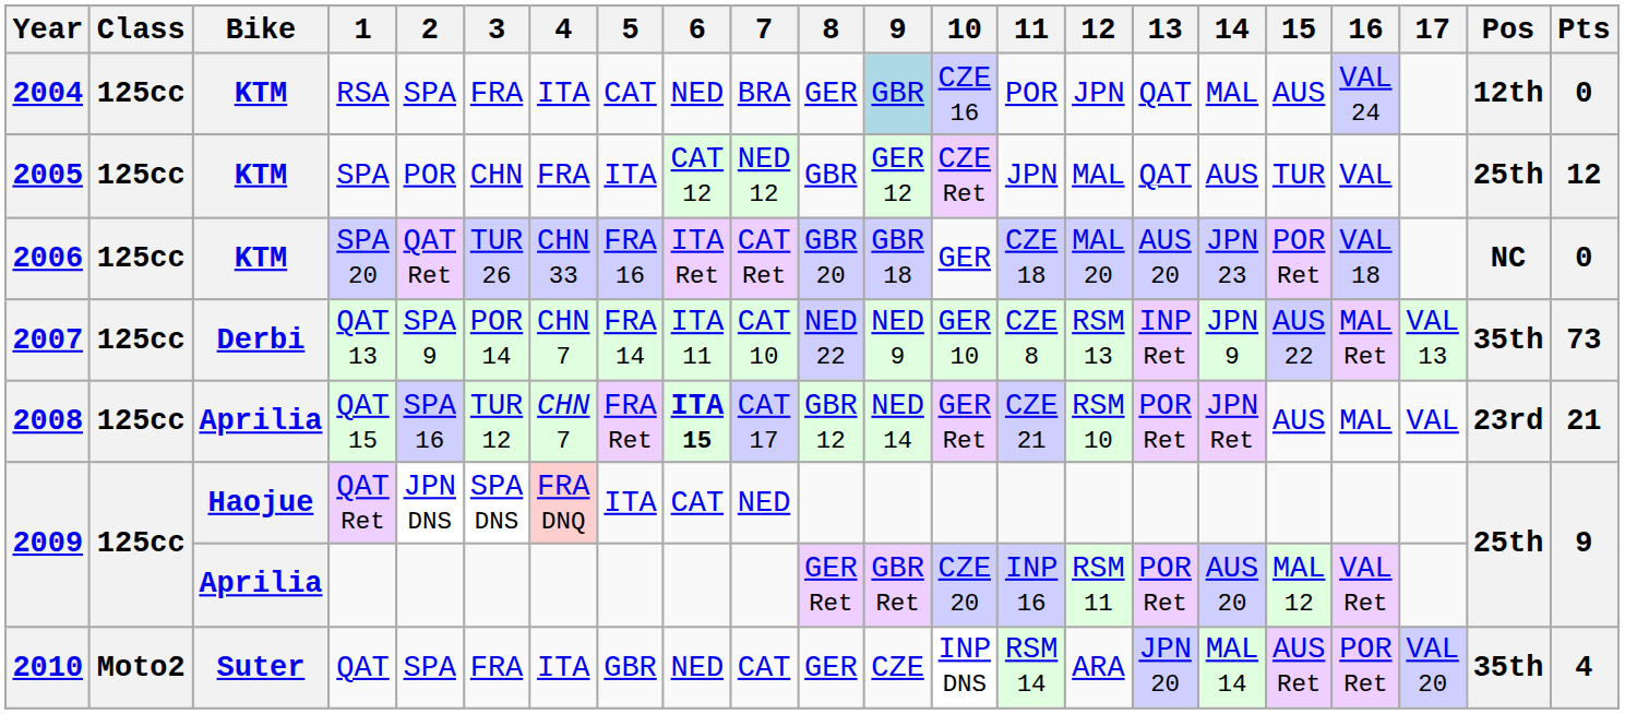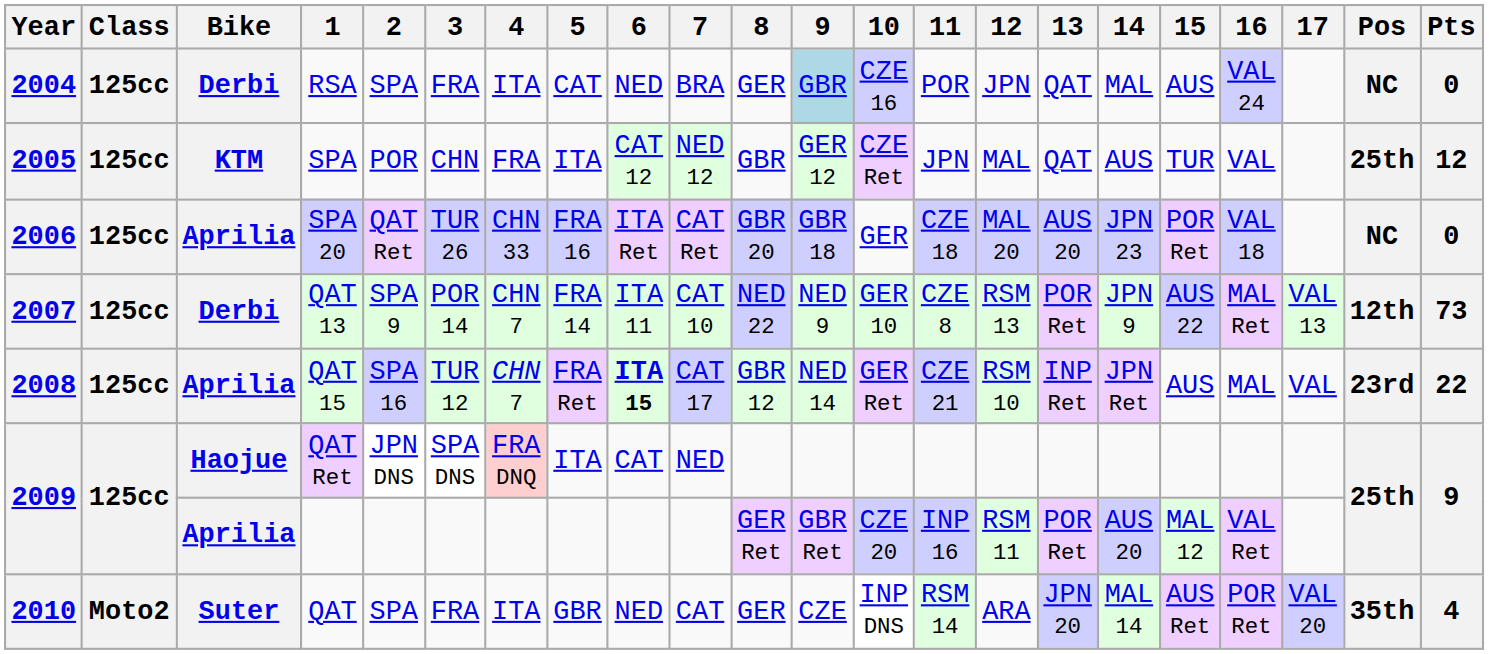 <table class="wikitable" style="text-align:center">
 <tr>
 <th>Year</th>
 <th>Class</th>
 <th>Bike</th>
 <th>1</th>
 <th>2</th>
 <th>3</th>
 <th>4</th>
 <th>5</th>
 <th>6</th>
 <th>7</th>
 <th>8</th>
 <th>9</th>
 <th>10</th>
 <th>11</th>
 <th>12</th>
 <th>13</th>
 <th>14</th>
 <th>15</th>
 <th>16</th>
 <th>17</th>
 <th>Pos</th>
 <th>Pts</th>
 </tr>
 <tr>
 <th align="left"><a href='#'>2004</a></th>
 <th align="left">125cc</th>
-<th align="left"><a href='#'>KTM</a></th>
+<th align="left"><a href='#'>Derbi</a></th>
 <td><a href='#'>RSA</a></td>
 <td><a href='#'>SPA</a></td>
 <td><a href='#'>FRA</a></td>
 <td><a href='#'>ITA</a></td>
 <td><a href='#'>CAT</a></td>
 <td><a href='#'>NED</a></td>
 <td><a href='#'>BRA</a></td>
 <td><a href='#'>GER</a></td>
 <td style="background: lightblue;"><a href='#'>GBR</a></td>
 <td style="background:#CFCFFF;"><a href='#'>CZE</a><br><small>16</small></td>
 <td><a href='#'>POR</a></td>
 <td><a href='#'>JPN</a></td>
 <td><a href='#'>QAT</a></td>
 <td><a href='#'>MAL</a></td>
 <td><a href='#'>AUS</a></td>
 <td style="background:#CFCFFF;"><a href='#'>VAL</a><br><small>24</small></td>
 <td></td>
-<th>12th</th>
+<th>NC</th>
 <th>0</th>
 </tr>
 <tr>
 <th align="left"><a href='#'>2005</a></th>
 <th align="left">125cc</th>
 <th align="left"><a href='#'>KTM</a></th>
 <td><a href='#'>SPA</a></td>
 <td><a href='#'>POR</a></td>
 <td><a href='#'>CHN</a></td>
 <td><a href='#'>FRA</a></td>
 <td><a href='#'>ITA</a></td>
 <td style="background:#DFFFDF;"><a href='#'>CAT</a><br><small>12</small></td>
 <td style="background:#DFFFDF;"><a href='#'>NED</a><br><small>12</small></td>
 <td><a href='#'>GBR</a></td>
 <td style="background:#DFFFDF;"><a href='#'>GER</a><br><small>12</small></td>
 <td style="background:#EFCFFF;"><a href='#'>CZE</a><br><small>Ret</small></td>
 <td><a href='#'>JPN</a></td>
 <td><a href='#'>MAL</a></td>
 <td><a href='#'>QAT</a></td>
 <td><a href='#'>AUS</a></td>
 <td><a href='#'>TUR</a></td>
 <td><a href='#'>VAL</a></td>
 <td></td>
 <th>25th</th>
 <th>12</th>
 </tr>
 <tr>
 <th align="left"><a href='#'>2006</a></th>
 <th align="left">125cc</th>
-<th align="left"><a href='#'>KTM</a></th>
+<th align="left"><a href='#'>Aprilia</a></th>
 <td style="background:#CFCFFF;"><a href='#'>SPA</a><br><small>20</small></td>
 <td style="background:#EFCFFF;"><a href='#'>QAT</a><br><small>Ret</small></td>
 <td style="background:#CFCFFF;"><a href='#'>TUR</a><br><small>26</small></td>
 <td style="background:#CFCFFF;"><a href='#'>CHN</a><br><small>33</small></td>
 <td style="background:#CFCFFF;"><a href='#'>FRA</a><br><small>16</small></td>
 <td style="background:#EFCFFF;"><a href='#'>ITA</a><br><small>Ret</small></td>
 <td style="background:#EFCFFF;"><a href='#'>CAT</a><br><small>Ret</small></td>
 <td style="background:#CFCFFF;"><a href='#'>GBR</a><br><small>20</small></td>
 <td style="background:#CFCFFF;"><a href='#'>GBR</a><br><small>18</small></td>
 <td><a href='#'>GER</a></td>
 <td style="background:#CFCFFF;"><a href='#'>CZE</a><br><small>18</small></td>
 <td style="background:#CFCFFF;"><a href='#'>MAL</a><br><small>20</small></td>
 <td style="background:#CFCFFF;"><a href='#'>AUS</a><br><small>20</small></td>
 <td style="background:#CFCFFF;"><a href='#'>JPN</a><br><small>23</small></td>
 <td style="background:#EFCFFF;"><a href='#'>POR</a><br><small>Ret</small></td>
 <td style="background:#CFCFFF;"><a href='#'>VAL</a><br><small>18</small></td>
 <td></td>
 <th>NC</th>
 <th>0</th>
 </tr>
 <tr>
 <th align="left"><a href='#'>2007</a></th>
 <th align="left">125cc</th>
 <th align="left"><a href='#'>Derbi</a></th>
 <td style="background:#DFFFDF;"><a href='#'>QAT</a><br><small>13</small></td>
 <td style="background:#DFFFDF;"><a href='#'>SPA</a><br><small>9</small></td>
 <td style="background:#DFFFDF;"><a href='#'>POR</a><br><small>14</small></td>
 <td style="background:#DFFFDF;"><a href='#'>CHN</a><br><small>7</small></td>
 <td style="background:#DFFFDF;"><a href='#'>FRA</a><br><small>14</small></td>
 <td style="background:#DFFFDF;"><a href='#'>ITA</a><br><small>11</small></td>
 <td style="background:#DFFFDF;"><a href='#'>CAT</a><br><small>10</small></td>
 <td style="background:#CFCFFF;"><a href='#'>NED</a><br><small>22</small></td>
 <td style="background:#DFFFDF;"><a href='#'>NED</a><br><small>9</small></td>
 <td style="background:#DFFFDF;"><a href='#'>GER</a><br><small>10</small></td>
 <td style="background:#DFFFDF;"><a href='#'>CZE</a><br><small>8</small></td>
 <td style="background:#DFFFDF;"><a href='#'>RSM</a><br><small>13</small></td>
-<td style="background:#EFCFFF;"><a href='#'>INP</a><br><small>Ret</small></td>
+<td style="background:#EFCFFF;"><a href='#'>POR</a><br><small>Ret</small></td>
 <td style="background:#DFFFDF;"><a href='#'>JPN</a><br><small>9</small></td>
 <td style="background:#CFCFFF;"><a href='#'>AUS</a><br><small>22</small></td>
 <td style="background:#EFCFFF;"><a href='#'>MAL</a><br><small>Ret</small></td>
 <td style="background:#DFFFDF;"><a href='#'>VAL</a><br><small>13</small></td>
-<th>35th</th>
+<th>12th</th>
 <th>73</th>
 </tr>
 <tr>
 <th align="left"><a href='#'>2008</a></th>
 <th align="left">125cc</th>
 <th align="left"><a href='#'>Aprilia</a></th>
 <td style="background:#DFFFDF;"><a href='#'>QAT</a><br><small>15</small></td>
 <td style="background:#CFCFFF;"><a href='#'>SPA</a><br><small>16</small></td>
 <td style="background:#DFFFDF;"><a href='#'>TUR</a><br><small>12</small></td>
 <td style="background:#DFFFDF;"><em><a href='#'>CHN</a></em><br><small>7</small></td>
 <td style="background:#EFCFFF;"><a href='#'>FRA</a><br><small>Ret</small></td>
 <td style="background:#DFFFDF;"><strong><a href='#'>ITA</a><br><small>15</small></strong></td>
 <td style="background:#CFCFFF;"><a href='#'>CAT</a><br><small>17</small></td>
 <td style="background:#DFFFDF;"><a href='#'>GBR</a><br><small>12</small></td>
 <td style="background:#DFFFDF;"><a href='#'>NED</a><br><small>14</small></td>
 <td style="background:#EFCFFF;"><a href='#'>GER</a><br><small>Ret</small></td>
 <td style="background:#CFCFFF;"><a href='#'>CZE</a><br><small>21</small></td>
 <td style="background:#DFFFDF;"><a href='#'>RSM</a><br><small>10</small></td>
-<td style="background:#EFCFFF;"><a href='#'>POR</a><br><small>Ret</small></td>
+<td style="background:#EFCFFF;"><a href='#'>INP</a><br><small>Ret</small></td>
 <td style="background:#EFCFFF;"><a href='#'>JPN</a><br><small>Ret</small></td>
 <td><a href='#'>AUS</a></td>
 <td><a href='#'>MAL</a></td>
 <td><a href='#'>VAL</a></td>
 <th>23rd</th>
-<th>21</th>
+<th>22</th>
 </tr>
 <tr>
 <th align="left" rowspan=2><a href='#'>2009</a></th>
 <th align="left" rowspan=2>125cc</th>
 <th><a href='#'>Haojue</a></th>
 <td style="background:#EFCFFF;"><a href='#'>QAT</a><br><small>Ret</small></td>
 <td style="background:#FFFFFF;"><a href='#'>JPN</a><br><small>DNS</small></td>
 <td style="background:#FFFFFF;"><a href='#'>SPA</a><br><small>DNS</small></td>
 <td style="background:#FFCFCF;"><a href='#'>FRA</a><br><small>DNQ</small></td>
 <td><a href='#'>ITA</a></td>
 <td><a href='#'>CAT</a></td>
 <td><a href='#'>NED</a></td>
 <td></td>
 <td></td>
 <td></td>
 <td></td>
 <td></td>
 <td></td>
 <td></td>
 <td></td>
 <td></td>
 <td></td>
 <th rowspan=2>25th</th>
 <th rowspan=2>9</th>
 </tr>
 <tr>
 <th align="left"><a href='#'>Aprilia</a></th>
 <td></td>
 <td></td>
 <td></td>
 <td></td>
 <td></td>
 <td></td>
 <td></td>
 <td style="background:#EFCFFF;"><a href='#'>GER</a><br><small>Ret</small></td>
 <td style="background:#EFCFFF;"><a href='#'>GBR</a><br><small>Ret</small></td>
 <td style="background:#CFCFFF;"><a href='#'>CZE</a><br><small>20</small></td>
 <td style="background:#CFCFFF;"><a href='#'>INP</a><br><small>16</small></td>
 <td style="background:#DFFFDF;"><a href='#'>RSM</a><br><small>11</small></td>
 <td style="background:#EFCFFF;"><a href='#'>POR</a><br><small>Ret</small></td>
 <td style="background:#CFCFFF;"><a href='#'>AUS</a><br><small>20</small></td>
 <td style="background:#DFFFDF;"><a href='#'>MAL</a><br><small>12</small></td>
 <td style="background:#EFCFFF;"><a href='#'>VAL</a><br><small>Ret</small></td>
 <td></td>
 </tr>
 <tr>
 <th><a href='#'>2010</a></th>
 <th>Moto2</th>
 <th><a href='#'>Suter</a></th>
 <td><a href='#'>QAT</a></td>
 <td><a href='#'>SPA</a></td>
 <td><a href='#'>FRA</a></td>
 <td><a href='#'>ITA</a></td>
 <td><a href='#'>GBR</a></td>
 <td><a href='#'>NED</a></td>
 <td><a href='#'>CAT</a></td>
 <td><a href='#'>GER</a></td>
 <td><a href='#'>CZE</a></td>
 <td style="background:#FFFFFF;"><a href='#'>INP</a><br><small>DNS</small></td>
 <td style="background:#DFFFDF;"><a href='#'>RSM</a><br><small>14</small></td>
 <td><a href='#'>ARA</a></td>
 <td style="background:#CFCFFF;"><a href='#'>JPN</a><br><small>20</small></td>
 <td style="background:#DFFFDF;"><a href='#'>MAL</a><br><small>14</small></td>
 <td style="background:#EFCFFF;"><a href='#'>AUS</a><br><small>Ret</small></td>
 <td style="background:#EFCFFF;"><a href='#'>POR</a><br><small>Ret</small></td>
 <td style="background:#CFCFFF;"><a href='#'>VAL</a><br><small>20</small></td>
 <th>35th</th>
 <th>4</th>
 </tr>
 </table>
